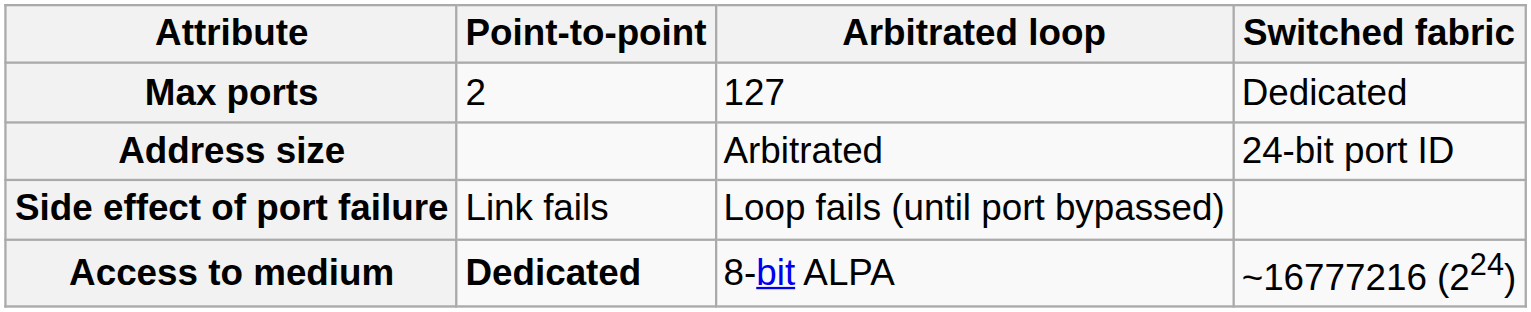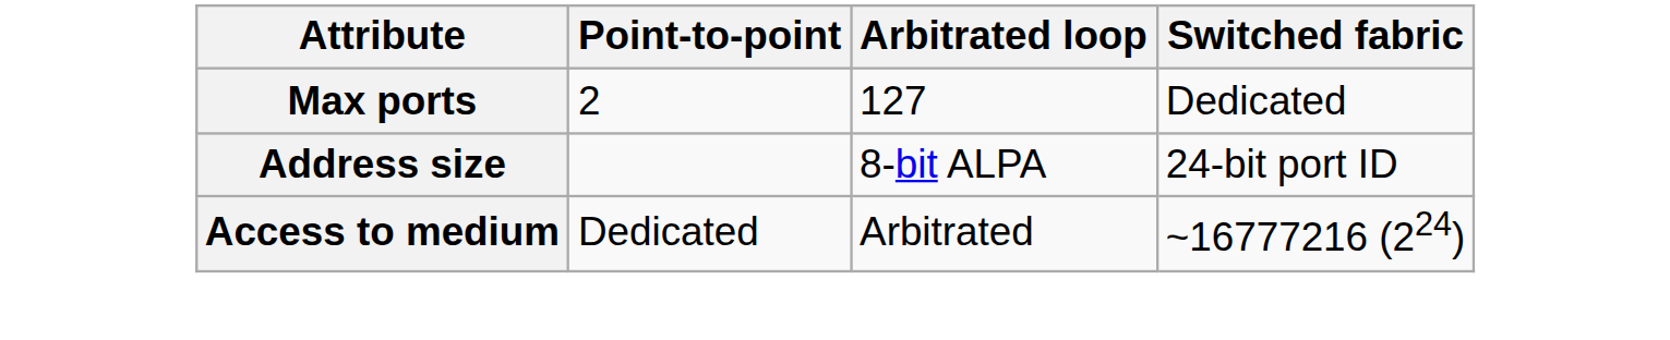 <table class="wikitable sortable" style="margin: 1em auto 1em auto">
 <tr>
 <th>Attribute</th>
 <th>Point-to-point</th>
 <th>Arbitrated loop</th>
 <th>Switched fabric</th>
 </tr>
 <tr>
 <th>Max ports</th>
 <td>2</td>
 <td>127</td>
 <td>Dedicated</td>
 </tr>
 <tr>
 <th>Address size</th>
 <td></td>
-<td>Arbitrated</td>
+<td>8-<a href='#'>bit</a> ALPA</td>
 <td>24-bit port ID</td>
 </tr>
 <tr>
-<th>Side effect of port failure</th>
-<td>Link fails</td>
-<td>Loop fails (until port bypassed)</td>
-<td></td>
-</tr>
-<tr>
 <th>Access to medium</th>
-<td><strong>Dedicated</strong></td>
-<td>8-<a href='#'>bit</a> ALPA</td>
+<td>Dedicated</td>
+<td>Arbitrated</td>
 <td>~16777216 (2<sup>24</sup>)</td>
 </tr>
 </table>
